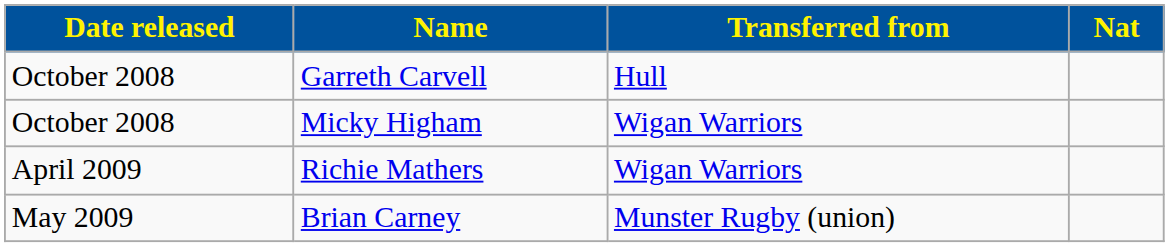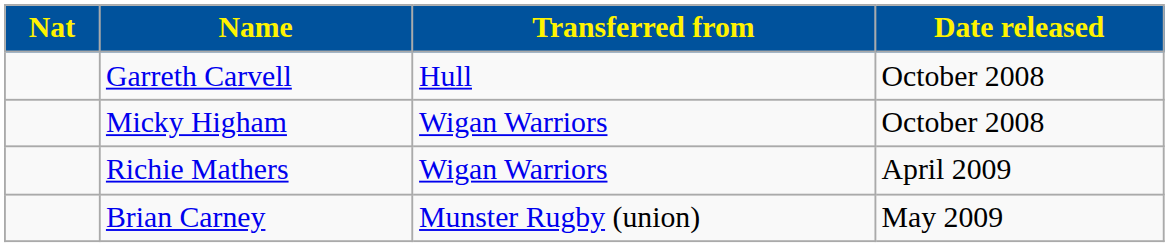 <table class="wikitable" width="100%">
 <tr>
-<th scope="col" style="color:#fff300; background:#00529c">Date released</th>
+<th scope="col" style="color:#fff300; background:#00529c">Nat</th>
 <th scope="col" style="color:#fff300; background:#00529c">Name</th>
 <th scope="col" style="color:#fff300; background:#00529c">Transferred from</th>
-<th scope="col" style="color:#fff300; background:#00529c">Nat</th>
+<th scope="col" style="color:#fff300; background:#00529c">Date released</th>
 </tr>
 <tr>
-<td>October 2008</td>
+<td></td>
 <td><a href='#'>Garreth Carvell</a></td>
 <td><a href='#'>Hull</a></td>
-<td></td>
+<td>October 2008</td>
 </tr>
 <tr>
-<td>October 2008</td>
+<td></td>
 <td><a href='#'>Micky Higham</a></td>
 <td><a href='#'>Wigan Warriors</a></td>
-<td></td>
+<td>October 2008</td>
 </tr>
 <tr>
-<td>April 2009</td>
+<td></td>
 <td><a href='#'>Richie Mathers</a></td>
 <td><a href='#'>Wigan Warriors</a></td>
-<td></td>
+<td>April 2009</td>
 </tr>
 <tr>
-<td>May 2009</td>
+<td></td>
 <td><a href='#'>Brian Carney</a></td>
 <td><a href='#'>Munster Rugby</a> (union)</td>
-<td></td>
+<td>May 2009</td>
 </tr>
 </table>
